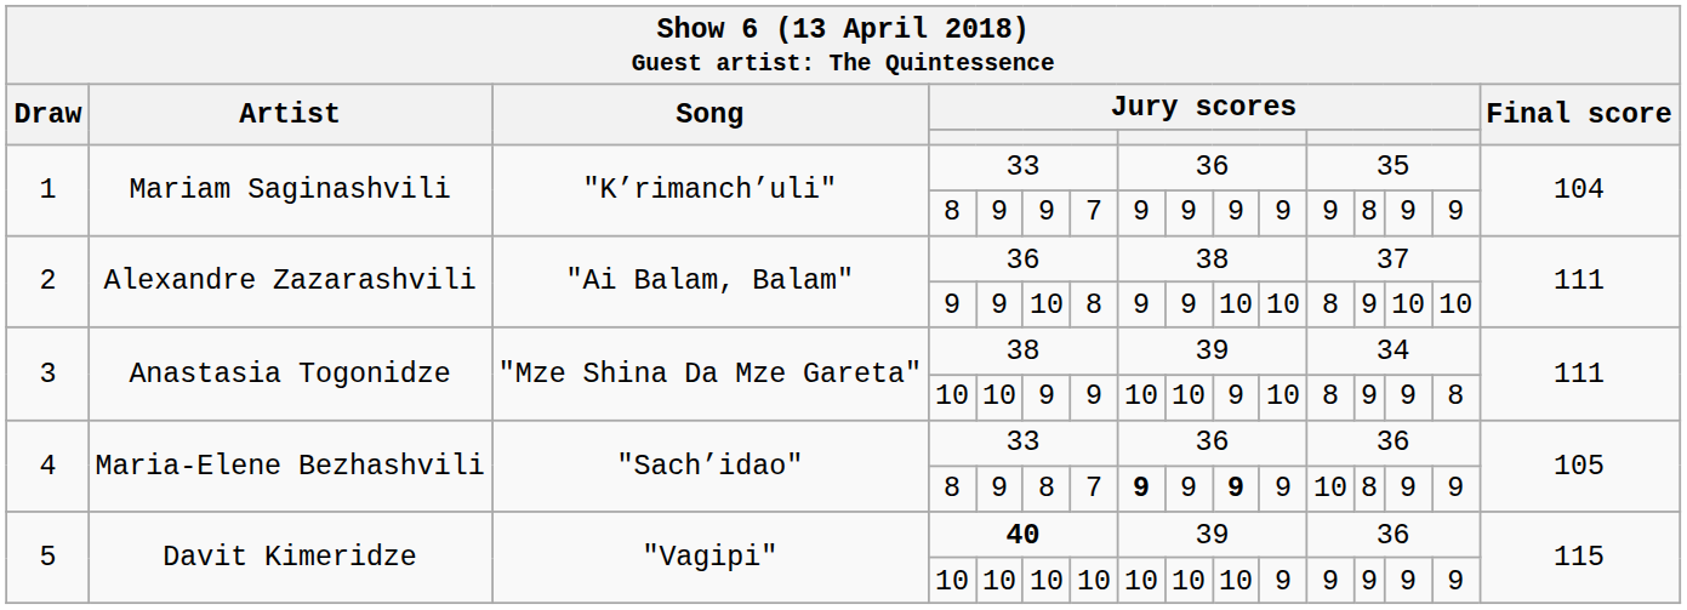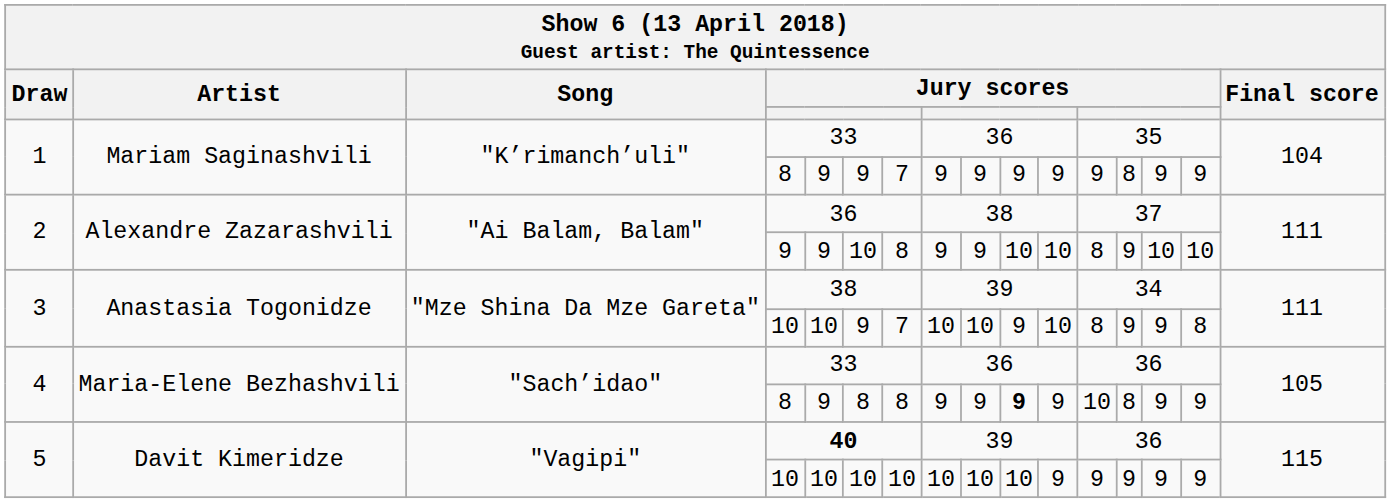 <table class="sortable wikitable" style="text-align:center;margin:1em auto 1em auto">
 <tr>
 <th colspan="16">Show 6 (13 April 2018)<br><small>Guest artist: The Quintessence</small></th>
 </tr>
 <tr>
 <th rowspan="2" scope="col">Draw</th>
 <th rowspan="2" scope="col">Artist</th>
 <th rowspan="2" scope="col">Song</th>
 <th colspan="12" scope="col">Jury scores</th>
 <th rowspan="2" scope="col">Final score</th>
 </tr>
 <tr>
 <th colspan="4" class="unsortable" scope="col"><small></small></th>
 <th colspan="4" class="unsortable" scope="col"><small></small></th>
 <th colspan="4" class="unsortable" scope="col"><small></small></th>
 </tr>
 <tr>
 <td rowspan="2">1</td>
 <td rowspan="2">Mariam Saginashvili</td>
 <td rowspan="2">"K’rimanch’uli"<br></td>
 <td colspan="4">33</td>
 <td colspan="4">36</td>
 <td colspan="4">35</td>
 <td rowspan="2">104</td>
 </tr>
 <tr>
 <td>8</td>
 <td>9</td>
 <td>9</td>
 <td>7</td>
 <td>9</td>
 <td>9</td>
 <td>9</td>
 <td>9</td>
 <td>9</td>
 <td>8</td>
 <td>9</td>
 <td>9</td>
 </tr>
 <tr>
 <td rowspan="2">2</td>
 <td rowspan="2">Alexandre Zazarashvili</td>
 <td rowspan="2">"Ai Balam, Balam"<br></td>
 <td colspan="4">36</td>
 <td colspan="4">38</td>
 <td colspan="4">37</td>
 <td rowspan="2">111</td>
 </tr>
 <tr>
 <td>9</td>
 <td>9</td>
 <td>10</td>
 <td>8</td>
 <td>9</td>
 <td>9</td>
 <td>10</td>
 <td>10</td>
 <td>8</td>
 <td>9</td>
 <td>10</td>
 <td>10</td>
 </tr>
 <tr>
 <td rowspan="2">3</td>
 <td rowspan="2">Anastasia Togonidze</td>
 <td rowspan="2">"Mze Shina Da Mze Gareta"<br></td>
 <td colspan="4">38</td>
 <td colspan="4">39</td>
 <td colspan="4">34</td>
 <td rowspan="2">111</td>
 </tr>
 <tr>
 <td>10</td>
 <td>10</td>
 <td>9</td>
-<td>9</td>
+<td>7</td>
 <td>10</td>
 <td>10</td>
 <td>9</td>
 <td>10</td>
 <td>8</td>
 <td>9</td>
 <td>9</td>
 <td>8</td>
 </tr>
 <tr>
 <td rowspan="2">4</td>
 <td rowspan="2">Maria-Elene Bezhashvili</td>
 <td rowspan="2">"Sach’idao"<br></td>
 <td colspan="4">33</td>
 <td colspan="4">36</td>
 <td colspan="4">36</td>
 <td rowspan="2">105</td>
 </tr>
 <tr>
 <td>8</td>
 <td>9</td>
 <td>8</td>
-<td>7</td>
-<td><strong>9</strong></td>
+<td>8</td>
+<td>9</td>
 <td>9</td>
 <td><strong>9</strong></td>
 <td>9</td>
 <td>10</td>
 <td>8</td>
 <td>9</td>
 <td>9</td>
 </tr>
 <tr>
 <td rowspan="2">5</td>
 <td rowspan="2">Davit Kimeridze</td>
 <td rowspan="2">"Vagipi"<br></td>
 <td colspan="4"><strong>40</strong></td>
 <td colspan="4">39</td>
 <td colspan="4">36</td>
 <td rowspan="2">115</td>
 </tr>
 <tr>
 <td>10</td>
 <td>10</td>
 <td>10</td>
 <td>10</td>
 <td>10</td>
 <td>10</td>
 <td>10</td>
 <td>9</td>
 <td>9</td>
 <td>9</td>
 <td>9</td>
 <td>9</td>
 </tr>
 </table>
